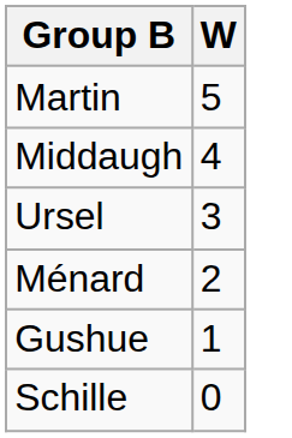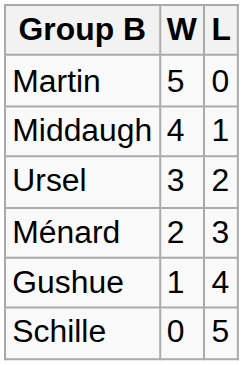 <table class="wikitable">
 <tr>
 <th>Group B</th>
 <th>W</th>
+<th>L</th>
 </tr>
 <tr>
 <td> Martin</td>
 <td>5</td>
+<td>0</td>
 </tr>
 <tr>
 <td> Middaugh</td>
 <td>4</td>
+<td>1</td>
 </tr>
 <tr>
 <td> Ursel</td>
 <td>3</td>
+<td>2</td>
 </tr>
 <tr>
 <td> Ménard</td>
 <td>2</td>
+<td>3</td>
 </tr>
 <tr>
 <td> Gushue</td>
 <td>1</td>
+<td>4</td>
 </tr>
 <tr>
 <td> Schille</td>
 <td>0</td>
+<td>5</td>
 </tr>
 </table>
